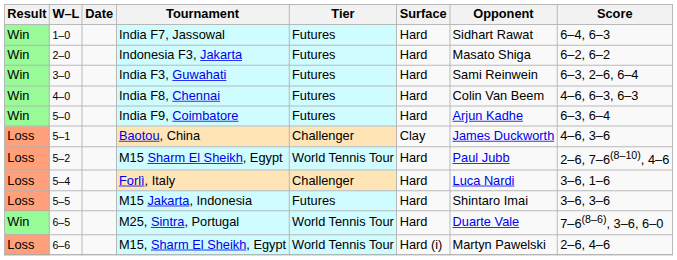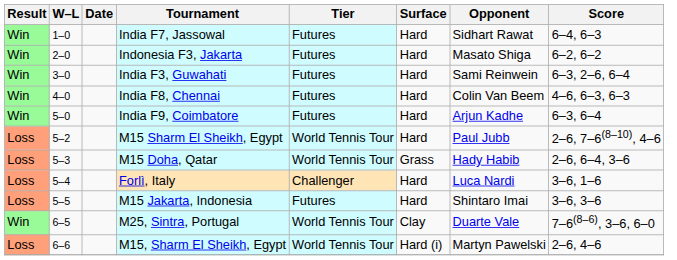 <table class="sortable wikitable">
 <tr>
 <th>Result</th>
 <th class="unsortable">W–L</th>
 <th>Date</th>
 <th>Tournament</th>
 <th>Tier</th>
 <th>Surface</th>
 <th>Opponent</th>
 <th class="unsortable">Score</th>
 </tr>
 <tr>
 <td bgcolor=98FB98>Win</td>
 <td><small>1–0</small></td>
 <td></td>
 <td style="background:#cffcff;">India F7, Jassowal</td>
 <td style="background:#cffcff;">Futures</td>
 <td>Hard</td>
 <td> Sidhart Rawat</td>
 <td>6–4, 6–3</td>
 </tr>
 <tr>
 <td bgcolor=98FB98>Win</td>
 <td><small>2–0</small></td>
 <td></td>
 <td style="background:#cffcff;">Indonesia F3, <a href='#'>Jakarta</a></td>
 <td style="background:#cffcff;">Futures</td>
 <td>Hard</td>
 <td> Masato Shiga</td>
 <td>6–2, 6–2</td>
 </tr>
 <tr>
 <td bgcolor=98FB98>Win</td>
 <td><small>3–0</small></td>
 <td></td>
 <td style="background:#cffcff;">India F3, <a href='#'>Guwahati</a></td>
 <td style="background:#cffcff;">Futures</td>
 <td>Hard</td>
 <td> Sami Reinwein</td>
 <td>6–3, 2–6, 6–4</td>
 </tr>
 <tr>
 <td bgcolor=98FB98>Win</td>
 <td><small>4–0</small></td>
 <td></td>
 <td style="background:#cffcff;">India F8, <a href='#'>Chennai</a></td>
 <td style="background:#cffcff;">Futures</td>
 <td>Hard</td>
 <td> Colin Van Beem</td>
 <td>4–6, 6–3, 6–3</td>
 </tr>
 <tr>
 <td bgcolor=98FB98>Win</td>
 <td><small>5–0</small></td>
 <td></td>
 <td style="background:#cffcff;">India F9, <a href='#'>Coimbatore</a></td>
 <td style="background:#cffcff;">Futures</td>
 <td>Hard</td>
 <td> <a href='#'>Arjun Kadhe</a></td>
 <td>6–3, 6–4</td>
 </tr>
 <tr>
 <td bgcolor=FFA07A>Loss</td>
-<td><small>5–1</small></td>
-<td><a href='#'></a></td>
-<td style="background:moccasin;"><a href='#'>Baotou</a>, China</td>
-<td style="background:moccasin;">Challenger</td>
-<td>Clay</td>
-<td> <a href='#'>James Duckworth</a></td>
-<td>4–6, 3–6</td>
-</tr>
-<tr>
-<td bgcolor=FFA07A>Loss</td>
 <td><small>5–2</small></td>
 <td></td>
 <td style="background:#cffcff;">M15 <a href='#'>Sharm El Sheikh</a>, Egypt</td>
 <td style="background:#cffcff;">World Tennis Tour</td>
 <td>Hard</td>
 <td> <a href='#'>Paul Jubb</a></td>
 <td>2–6, 7–6<sup>(8–10)</sup>, 4–6</td>
+</tr>
+<tr>
+<td bgcolor=FFA07A>Loss</td>
+<td><small>5–3</small></td>
+<td></td>
+<td style="background:#cffcff;">M15 <a href='#'>Doha</a>, Qatar</td>
+<td style="background:#cffcff;">World Tennis Tour</td>
+<td>Grass</td>
+<td> <a href='#'>Hady Habib</a></td>
+<td>2–6, 6–4, 3–6</td>
 </tr>
 <tr>
 <td bgcolor=FFA07A>Loss</td>
 <td><small>5–4</small></td>
 <td><a href='#'></a></td>
 <td bgcolor=moccasin><a href='#'>Forlì</a>, Italy</td>
 <td bgcolor=moccasin>Challenger</td>
 <td>Hard</td>
 <td> <a href='#'>Luca Nardi</a></td>
 <td>3–6, 1–6</td>
 </tr>
 <tr>
 <td bgcolor=FFA07A>Loss</td>
 <td><small>5–5</small></td>
 <td></td>
 <td style="background:#cffcff;">M15 <a href='#'>Jakarta</a>, Indonesia</td>
 <td style="background:#cffcff;">Futures</td>
 <td>Hard</td>
 <td> Shintaro Imai</td>
 <td>3–6, 3–6</td>
 </tr>
 <tr>
 <td bgcolor=98FB98>Win</td>
 <td><small>6–5</small></td>
 <td></td>
 <td style="background:#cffcff;">M25, <a href='#'>Sintra</a>, Portugal</td>
 <td style="background:#cffcff;">World Tennis Tour</td>
-<td>Hard</td>
+<td>Clay</td>
 <td> <a href='#'>Duarte Vale</a></td>
 <td>7–6<sup>(8–6)</sup>, 3–6, 6–0</td>
 </tr>
 <tr>
 <td bgcolor=FFA07A>Loss</td>
 <td><small>6–6</small></td>
 <td></td>
 <td style="background:#cffcff;">M15, <a href='#'>Sharm El Sheikh</a>, Egypt</td>
 <td style="background:#cffcff;">World Tennis Tour</td>
 <td>Hard (i)</td>
 <td> Martyn Pawelski</td>
 <td>2–6, 4–6</td>
 </tr>
 <tr>
 </tr>
 </table>
